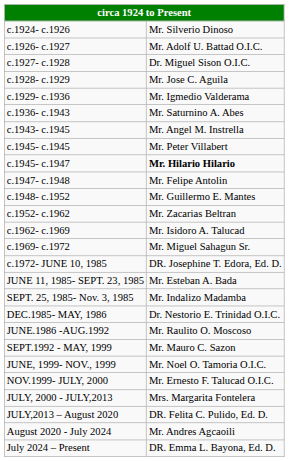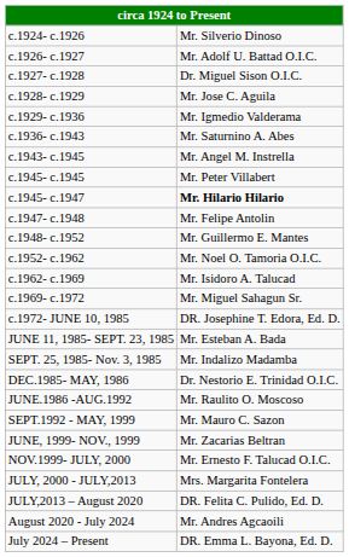 <table class="wikitable">
 <tr>
 <td colspan="5" style= "background: Green; color: White; text-align: center"><strong> circa 1924 to Present </strong></td>
 </tr>
 <tr>
 <td>c.1924- c.1926</td>
 <td>Mr. Silverio  Dinoso</td>
 </tr>
 <tr>
 <td>c.1926- c.1927</td>
 <td>Mr. Adolf U. Battad O.I.C.</td>
 </tr>
 <tr>
 <td>c.1927- c.1928</td>
 <td>Dr. Miguel Sison O.I.C.</td>
 </tr>
 <tr>
 <td>c.1928- c.1929</td>
 <td>Mr. Jose C. Aguila</td>
 </tr>
 <tr>
 <td>c.1929- c.1936</td>
 <td>Mr. Igmedio Valderama</td>
 </tr>
 <tr>
 <td>c.1936- c.1943</td>
 <td>Mr. Saturnino A. Abes</td>
 </tr>
 <tr>
 <td>c.1943- c.1945</td>
 <td>Mr. Angel M. Instrella</td>
 </tr>
 <tr>
 <td>c.1945- c.1945</td>
 <td>Mr. Peter Villabert</td>
 </tr>
 <tr>
 <td>c.1945- c.1947</td>
 <td><strong>Mr. Hilario  Hilario</strong></td>
 </tr>
 <tr>
 <td>c.1947- c.1948</td>
 <td>Mr. Felipe Antolin</td>
 </tr>
 <tr>
 <td>c.1948- c.1952</td>
 <td>Mr. Guillermo E. Mantes</td>
 </tr>
 <tr>
 <td>c.1952- c.1962</td>
-<td>Mr. Zacarias  Beltran</td>
+<td>Mr. Noel O. Tamoria O.I.C.</td>
 </tr>
 <tr>
 <td>c.1962- c.1969</td>
 <td>Mr. Isidoro A. Talucad</td>
 </tr>
 <tr>
 <td>c.1969- c.1972</td>
 <td>Mr. Miguel Sahagun  Sr.</td>
 </tr>
 <tr>
 <td>c.1972- JUNE 10, 1985</td>
 <td>DR. Josephine T. Edora, Ed. D.</td>
 </tr>
 <tr>
 <td>JUNE 11, 1985- SEPT. 23, 1985</td>
 <td>Mr. Esteban A. Bada</td>
 </tr>
 <tr>
 <td>SEPT. 25, 1985- Nov. 3, 1985</td>
 <td>Mr. Indalizo Madamba</td>
 </tr>
 <tr>
 <td>DEC.1985- MAY, 1986</td>
 <td>Dr. Nestorio E. Trinidad O.I.C.</td>
 </tr>
 <tr>
 <td>JUNE.1986 -AUG.1992</td>
 <td>Mr. Raulito O. Moscoso</td>
 </tr>
 <tr>
 <td>SEPT.1992 - MAY, 1999</td>
 <td>Mr. Mauro C. Sazon</td>
 </tr>
 <tr>
 <td>JUNE, 1999- NOV., 1999</td>
-<td>Mr. Noel O. Tamoria O.I.C.</td>
+<td>Mr. Zacarias  Beltran</td>
 </tr>
 <tr>
 <td>NOV.1999- JULY, 2000</td>
 <td>Mr. Ernesto F. Talucad O.I.C.</td>
 </tr>
 <tr>
 <td>JULY, 2000 - JULY,2013</td>
 <td>Mrs. Margarita   Fontelera</td>
 </tr>
 <tr>
 <td>JULY,2013 – August 2020</td>
 <td>DR. Felita C. Pulido, Ed. D.</td>
 </tr>
 <tr>
 <td>August 2020 - July 2024</td>
 <td>Mr. Andres Agcaoili</td>
 </tr>
 <tr>
 <td>July 2024 – Present</td>
 <td>DR. Emma L. Bayona, Ed. D.</td>
 </tr>
 </table>
